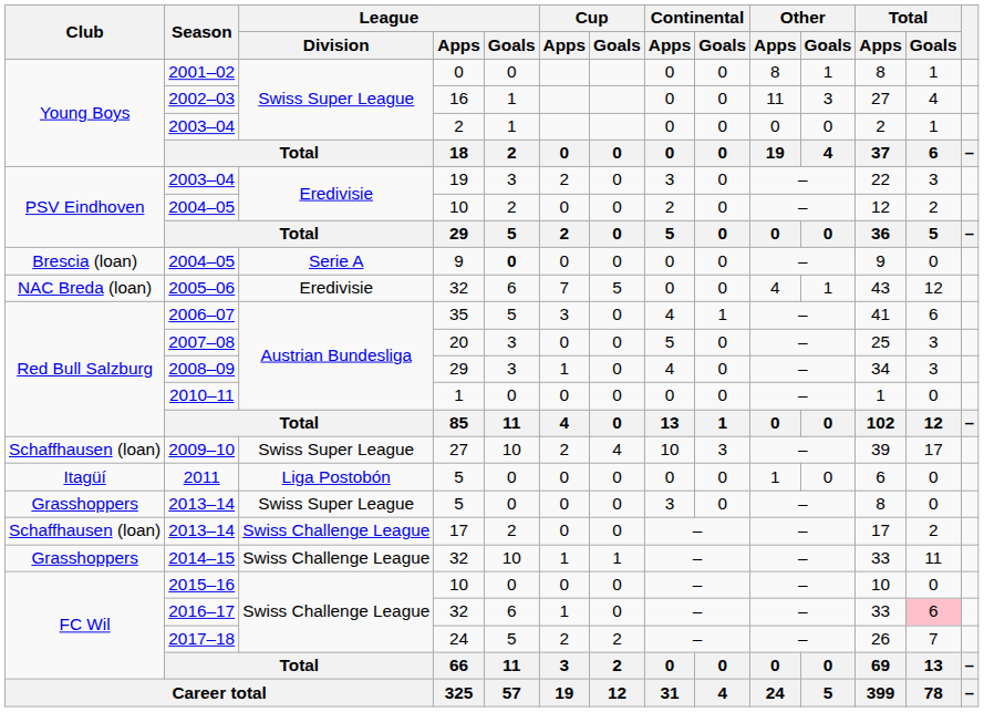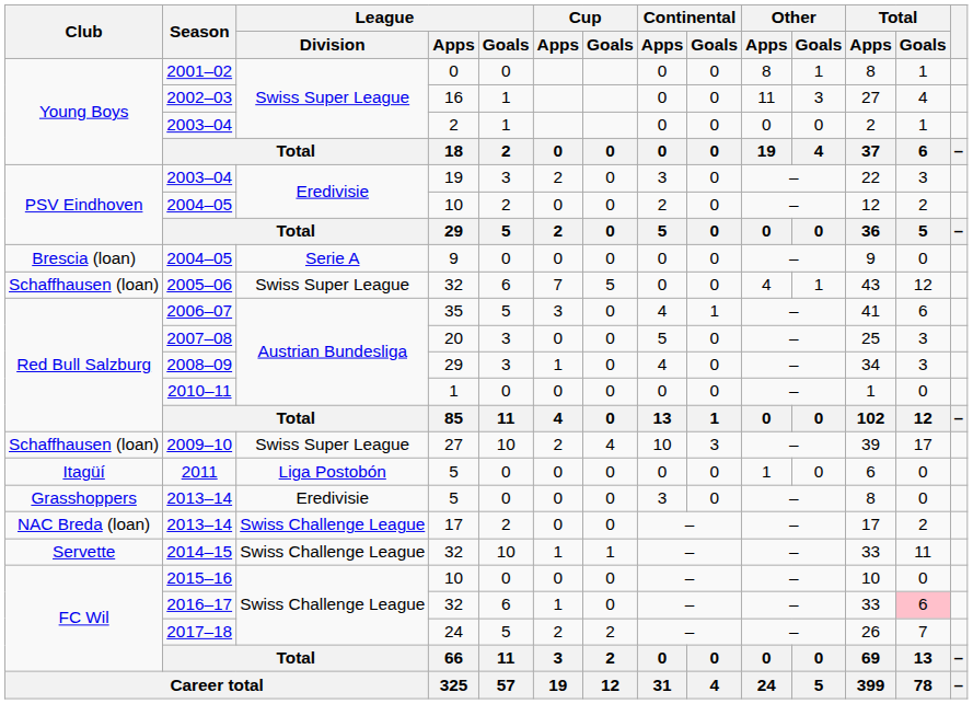 <table class="wikitable" style="text-align:center">
 <tr>
 <th rowspan="2">Club</th>
 <th rowspan="2">Season</th>
 <th colspan="3">League</th>
 <th colspan="2">Cup</th>
 <th colspan="2">Continental</th>
 <th colspan="2">Other</th>
 <th colspan="2">Total</th>
 <th rowspan="2"></th>
 </tr>
 <tr>
 <th>Division</th>
 <th>Apps</th>
 <th>Goals</th>
 <th>Apps</th>
 <th>Goals</th>
 <th>Apps</th>
 <th>Goals</th>
 <th>Apps</th>
 <th>Goals</th>
 <th>Apps</th>
 <th>Goals</th>
 </tr>
 <tr>
 <td rowspan="4"><a href='#'>Young Boys</a></td>
 <td><a href='#'>2001–02</a></td>
 <td rowspan="3"><a href='#'>Swiss Super League</a></td>
 <td>0</td>
 <td>0</td>
 <td></td>
 <td></td>
 <td>0</td>
 <td>0</td>
 <td>8</td>
 <td>1</td>
 <td>8</td>
 <td>1</td>
 <td></td>
 </tr>
 <tr>
 <td><a href='#'>2002–03</a></td>
 <td>16</td>
 <td>1</td>
 <td></td>
 <td></td>
 <td>0</td>
 <td>0</td>
 <td>11</td>
 <td>3</td>
 <td>27</td>
 <td>4</td>
 <td></td>
 </tr>
 <tr>
 <td><a href='#'>2003–04</a></td>
 <td>2</td>
 <td>1</td>
 <td></td>
 <td></td>
 <td>0</td>
 <td>0</td>
 <td>0</td>
 <td>0</td>
 <td>2</td>
 <td>1</td>
 <td></td>
 </tr>
 <tr>
 <th colspan="2">Total</th>
 <th>18</th>
 <th>2</th>
 <th>0</th>
 <th>0</th>
 <th>0</th>
 <th>0</th>
 <th>19</th>
 <th>4</th>
 <th>37</th>
 <th>6</th>
 <th>–</th>
 </tr>
 <tr>
 <td rowspan="3"><a href='#'>PSV Eindhoven</a></td>
 <td><a href='#'>2003–04</a></td>
 <td rowspan="2"><a href='#'>Eredivisie</a></td>
 <td>19</td>
 <td>3</td>
 <td>2</td>
 <td>0</td>
 <td>3</td>
 <td>0</td>
 <td colspan="2">–</td>
 <td>22</td>
 <td>3</td>
 <td></td>
 </tr>
 <tr>
 <td><a href='#'>2004–05</a></td>
 <td>10</td>
 <td>2</td>
 <td>0</td>
 <td>0</td>
 <td>2</td>
 <td>0</td>
 <td colspan="2">–</td>
 <td>12</td>
 <td>2</td>
 <td></td>
 </tr>
 <tr>
 <th colspan="2">Total</th>
 <th>29</th>
 <th>5</th>
 <th>2</th>
 <th>0</th>
 <th>5</th>
 <th>0</th>
 <th>0</th>
 <th>0</th>
 <th>36</th>
 <th>5</th>
 <th>–</th>
 </tr>
 <tr>
 <td><a href='#'>Brescia</a> (loan)</td>
 <td><a href='#'>2004–05</a></td>
 <td><a href='#'>Serie A</a></td>
 <td>9</td>
-<td><strong>0</strong></td>
+<td>0</td>
 <td>0</td>
 <td>0</td>
 <td>0</td>
 <td>0</td>
 <td colspan="2">–</td>
 <td>9</td>
 <td>0</td>
 <td></td>
 </tr>
 <tr>
-<td><a href='#'>NAC Breda</a> (loan)</td>
+<td><a href='#'>Schaffhausen</a> (loan)</td>
 <td><a href='#'>2005–06</a></td>
-<td>Eredivisie</td>
+<td>Swiss Super League</td>
 <td>32</td>
 <td>6</td>
 <td>7</td>
 <td>5</td>
 <td>0</td>
 <td>0</td>
 <td>4</td>
 <td>1</td>
 <td>43</td>
 <td>12</td>
 <td></td>
 </tr>
 <tr>
 <td rowspan="5"><a href='#'>Red Bull Salzburg</a></td>
 <td><a href='#'>2006–07</a></td>
 <td rowspan="4"><a href='#'>Austrian Bundesliga</a></td>
 <td>35</td>
 <td>5</td>
 <td>3</td>
 <td>0</td>
 <td>4</td>
 <td>1</td>
 <td colspan="2">–</td>
 <td>41</td>
 <td>6</td>
 <td></td>
 </tr>
 <tr>
 <td><a href='#'>2007–08</a></td>
 <td>20</td>
 <td>3</td>
 <td>0</td>
 <td>0</td>
 <td>5</td>
 <td>0</td>
 <td colspan="2">–</td>
 <td>25</td>
 <td>3</td>
 <td></td>
 </tr>
 <tr>
 <td><a href='#'>2008–09</a></td>
 <td>29</td>
 <td>3</td>
 <td>1</td>
 <td>0</td>
 <td>4</td>
 <td>0</td>
 <td colspan="2">–</td>
 <td>34</td>
 <td>3</td>
 <td></td>
 </tr>
 <tr>
 <td><a href='#'>2010–11</a></td>
 <td>1</td>
 <td>0</td>
 <td>0</td>
 <td>0</td>
 <td>0</td>
 <td>0</td>
 <td colspan="2">–</td>
 <td>1</td>
 <td>0</td>
 <td></td>
 </tr>
 <tr>
 <th colspan="2">Total</th>
 <th>85</th>
 <th>11</th>
 <th>4</th>
 <th>0</th>
 <th>13</th>
 <th>1</th>
 <th>0</th>
 <th>0</th>
 <th>102</th>
 <th>12</th>
 <th>–</th>
 </tr>
 <tr>
 <td><a href='#'>Schaffhausen</a> (loan)</td>
 <td><a href='#'>2009–10</a></td>
 <td>Swiss Super League</td>
 <td>27</td>
 <td>10</td>
 <td>2</td>
 <td>4</td>
 <td>10</td>
 <td>3</td>
 <td colspan="2">–</td>
 <td>39</td>
 <td>17</td>
 <td></td>
 </tr>
 <tr>
 <td><a href='#'>Itagüí</a></td>
 <td><a href='#'>2011</a></td>
 <td><a href='#'>Liga Postobón</a></td>
 <td>5</td>
 <td>0</td>
 <td>0</td>
 <td>0</td>
 <td>0</td>
 <td>0</td>
 <td>1</td>
 <td>0</td>
 <td>6</td>
 <td>0</td>
 <td></td>
 </tr>
 <tr>
 <td><a href='#'>Grasshoppers</a></td>
 <td><a href='#'>2013–14</a></td>
-<td>Swiss Super League</td>
+<td>Eredivisie</td>
 <td>5</td>
 <td>0</td>
 <td>0</td>
 <td>0</td>
 <td>3</td>
 <td>0</td>
 <td colspan="2">–</td>
 <td>8</td>
 <td>0</td>
 <td></td>
 </tr>
 <tr>
-<td><a href='#'>Schaffhausen</a> (loan)</td>
+<td><a href='#'>NAC Breda</a> (loan)</td>
 <td><a href='#'>2013–14</a></td>
 <td><a href='#'>Swiss Challenge League</a></td>
 <td>17</td>
 <td>2</td>
 <td>0</td>
 <td>0</td>
 <td colspan="2">–</td>
 <td colspan="2">–</td>
 <td>17</td>
 <td>2</td>
 <td></td>
 </tr>
 <tr>
-<td><a href='#'>Grasshoppers</a></td>
+<td><a href='#'>Servette</a></td>
 <td><a href='#'>2014–15</a></td>
 <td>Swiss Challenge League</td>
 <td>32</td>
 <td>10</td>
 <td>1</td>
 <td>1</td>
 <td colspan="2">–</td>
 <td colspan="2">–</td>
 <td>33</td>
 <td>11</td>
 <td></td>
 </tr>
 <tr>
 <td rowspan="4"><a href='#'>FC Wil</a></td>
 <td><a href='#'>2015–16</a></td>
 <td rowspan="3">Swiss Challenge League</td>
 <td>10</td>
 <td>0</td>
 <td>0</td>
 <td>0</td>
 <td colspan="2">–</td>
 <td colspan="2">–</td>
 <td>10</td>
 <td>0</td>
 <td></td>
 </tr>
 <tr>
 <td><a href='#'>2016–17</a></td>
 <td>32</td>
 <td>6</td>
 <td>1</td>
 <td>0</td>
 <td colspan="2">–</td>
 <td colspan="2">–</td>
 <td>33</td>
 <td style="background: pink;">6</td>
 <td></td>
 </tr>
 <tr>
 <td><a href='#'>2017–18</a></td>
 <td>24</td>
 <td>5</td>
 <td>2</td>
 <td>2</td>
 <td colspan="2">–</td>
 <td colspan="2">–</td>
 <td>26</td>
 <td>7</td>
 <td></td>
 </tr>
 <tr>
 <th colspan="2">Total</th>
 <th>66</th>
 <th>11</th>
 <th>3</th>
 <th>2</th>
 <th>0</th>
 <th>0</th>
 <th>0</th>
 <th>0</th>
 <th>69</th>
 <th>13</th>
 <th>–</th>
 </tr>
 <tr>
 <th colspan="3">Career total</th>
 <th>325</th>
 <th>57</th>
 <th>19</th>
 <th>12</th>
 <th>31</th>
 <th>4</th>
 <th>24</th>
 <th>5</th>
 <th>399</th>
 <th>78</th>
 <th>–</th>
 </tr>
 </table>
